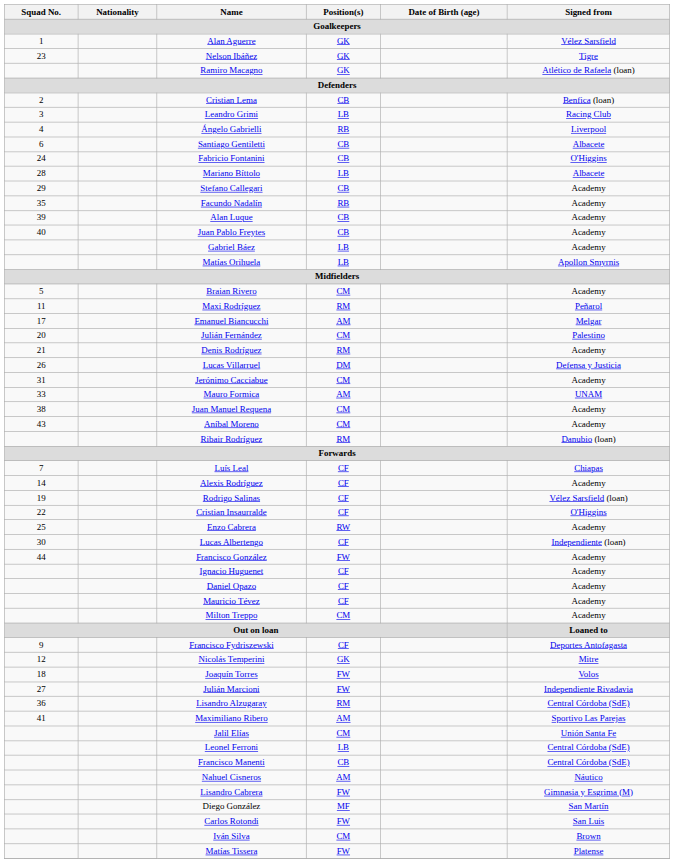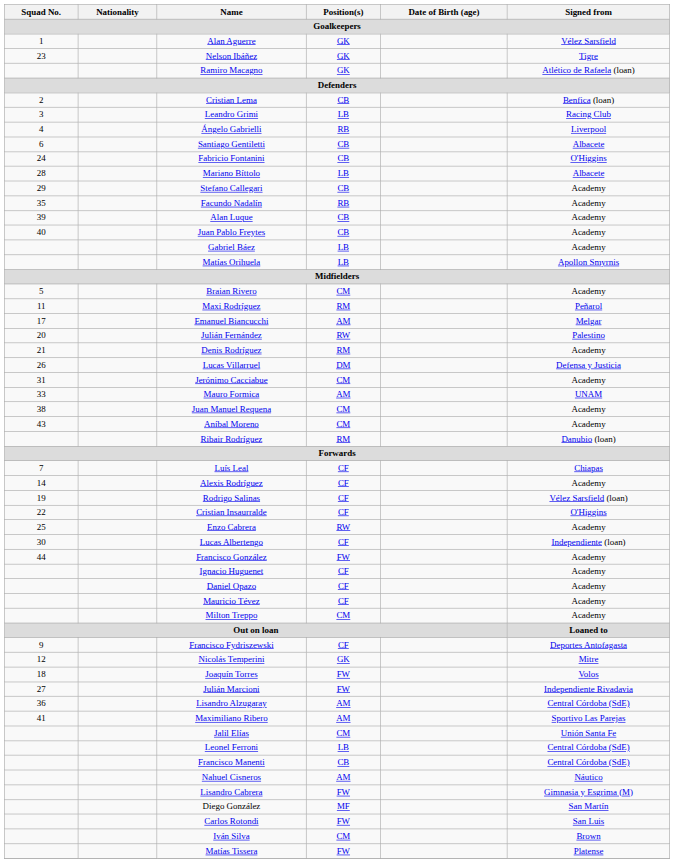 <table class="wikitable sortable" style="text-align:center; font-size:90%; width:85%;">
 <tr>
 <th style="background:#; color:; text-align:center;">Squad No.</th>
 <th style="background:#; color:; text-align:center;">Nationality</th>
 <th style="background:#; color:; text-align:center;">Name</th>
 <th style="background:#; color:; text-align:center;">Position(s)</th>
 <th style="background:#; color:; text-align:center;">Date of Birth (age)</th>
 <th style="background:#; color:; text-align:center;">Signed from</th>
 </tr>
 <tr>
 <th colspan="6" style="background:#dcdcdc; text-align:center;">Goalkeepers</th>
 </tr>
 <tr>
 <td>1</td>
 <td></td>
 <td><a href='#'>Alan Aguerre</a></td>
 <td><a href='#'>GK</a></td>
 <td></td>
 <td> <a href='#'>Vélez Sarsfield</a></td>
 </tr>
 <tr>
 <td>23</td>
 <td></td>
 <td><a href='#'>Nelson Ibáñez</a></td>
 <td><a href='#'>GK</a></td>
 <td></td>
 <td> <a href='#'>Tigre</a></td>
 </tr>
 <tr>
 <td></td>
 <td></td>
 <td><a href='#'>Ramiro Macagno</a></td>
 <td><a href='#'>GK</a></td>
 <td></td>
 <td> <a href='#'>Atlético de Rafaela</a> (loan)</td>
 </tr>
 <tr>
 <th colspan="7" style="background:#dcdcdc; text-align:center;">Defenders</th>
 </tr>
 <tr>
 <td>2</td>
 <td></td>
 <td><a href='#'>Cristian Lema</a></td>
 <td><a href='#'>CB</a></td>
 <td></td>
 <td> <a href='#'>Benfica</a> (loan)</td>
 </tr>
 <tr>
 <td>3</td>
 <td></td>
 <td><a href='#'>Leandro Grimi</a></td>
 <td><a href='#'>LB</a></td>
 <td></td>
 <td> <a href='#'>Racing Club</a></td>
 </tr>
 <tr>
 <td>4</td>
 <td></td>
 <td><a href='#'>Ángelo Gabrielli</a></td>
 <td><a href='#'>RB</a></td>
 <td></td>
 <td> <a href='#'>Liverpool</a></td>
 </tr>
 <tr>
 <td>6</td>
 <td></td>
 <td><a href='#'>Santiago Gentiletti</a></td>
 <td><a href='#'>CB</a></td>
 <td></td>
 <td> <a href='#'>Albacete</a></td>
 </tr>
 <tr>
 <td>24</td>
 <td></td>
 <td><a href='#'>Fabricio Fontanini</a></td>
 <td><a href='#'>CB</a></td>
 <td></td>
 <td> <a href='#'>O'Higgins</a></td>
 </tr>
 <tr>
 <td>28</td>
 <td></td>
 <td><a href='#'>Mariano Bíttolo</a></td>
 <td><a href='#'>LB</a></td>
 <td></td>
 <td> <a href='#'>Albacete</a></td>
 </tr>
 <tr>
 <td>29</td>
 <td></td>
 <td><a href='#'>Stefano Callegari</a></td>
 <td><a href='#'>CB</a></td>
 <td></td>
 <td>Academy</td>
 </tr>
 <tr>
 <td>35</td>
 <td></td>
 <td><a href='#'>Facundo Nadalín</a></td>
 <td><a href='#'>RB</a></td>
 <td></td>
 <td>Academy</td>
 </tr>
 <tr>
 <td>39</td>
 <td></td>
 <td><a href='#'>Alan Luque</a></td>
 <td><a href='#'>CB</a></td>
 <td></td>
 <td>Academy</td>
 </tr>
 <tr>
 <td>40</td>
 <td></td>
 <td><a href='#'>Juan Pablo Freytes</a></td>
 <td><a href='#'>CB</a></td>
 <td></td>
 <td>Academy</td>
 </tr>
 <tr>
 <td></td>
 <td></td>
 <td><a href='#'>Gabriel Báez</a></td>
 <td><a href='#'>LB</a></td>
 <td></td>
 <td>Academy</td>
 </tr>
 <tr>
 <td></td>
 <td></td>
 <td><a href='#'>Matías Orihuela</a></td>
 <td><a href='#'>LB</a></td>
 <td></td>
 <td> <a href='#'>Apollon Smyrnis</a></td>
 </tr>
 <tr>
 <th colspan="7" style="background:#dcdcdc; text-align:center;">Midfielders</th>
 </tr>
 <tr>
 <td>5</td>
 <td></td>
 <td><a href='#'>Braian Rivero</a></td>
 <td><a href='#'>CM</a></td>
 <td></td>
 <td>Academy</td>
 </tr>
 <tr>
 <td>11</td>
 <td></td>
 <td><a href='#'>Maxi Rodríguez</a></td>
 <td><a href='#'>RM</a></td>
 <td></td>
 <td> <a href='#'>Peñarol</a></td>
 </tr>
 <tr>
 <td>17</td>
 <td></td>
 <td><a href='#'>Emanuel Biancucchi</a></td>
 <td><a href='#'>AM</a></td>
 <td></td>
 <td> <a href='#'>Melgar</a></td>
 </tr>
 <tr>
 <td>20</td>
 <td></td>
 <td><a href='#'>Julián Fernández</a></td>
-<td><a href='#'>CM</a></td>
+<td><a href='#'>RW</a></td>
 <td></td>
 <td> <a href='#'>Palestino</a></td>
 </tr>
 <tr>
 <td>21</td>
 <td></td>
 <td><a href='#'>Denis Rodríguez</a></td>
 <td><a href='#'>RM</a></td>
 <td></td>
 <td>Academy</td>
 </tr>
 <tr>
 <td>26</td>
 <td></td>
 <td><a href='#'>Lucas Villarruel</a></td>
 <td><a href='#'>DM</a></td>
 <td></td>
 <td> <a href='#'>Defensa y Justicia</a></td>
 </tr>
 <tr>
 <td>31</td>
 <td></td>
 <td><a href='#'>Jerónimo Cacciabue</a></td>
 <td><a href='#'>CM</a></td>
 <td></td>
 <td>Academy</td>
 </tr>
 <tr>
 <td>33</td>
 <td></td>
 <td><a href='#'>Mauro Formica</a></td>
 <td><a href='#'>AM</a></td>
 <td></td>
 <td> <a href='#'>UNAM</a></td>
 </tr>
 <tr>
 <td>38</td>
 <td></td>
 <td><a href='#'>Juan Manuel Requena</a></td>
 <td><a href='#'>CM</a></td>
 <td></td>
 <td>Academy</td>
 </tr>
 <tr>
 <td>43</td>
 <td></td>
 <td><a href='#'>Aníbal Moreno</a></td>
 <td><a href='#'>CM</a></td>
 <td></td>
 <td>Academy</td>
 </tr>
 <tr>
 <td></td>
 <td></td>
 <td><a href='#'>Ribair Rodríguez</a></td>
 <td><a href='#'>RM</a></td>
 <td></td>
 <td> <a href='#'>Danubio</a> (loan)</td>
 </tr>
 <tr>
 <th colspan="7" style="background:#dcdcdc; text-align:center;">Forwards</th>
 </tr>
 <tr>
 <td>7</td>
 <td></td>
 <td><a href='#'>Luís Leal</a></td>
 <td><a href='#'>CF</a></td>
 <td></td>
 <td> <a href='#'>Chiapas</a></td>
 </tr>
 <tr>
 <td>14</td>
 <td></td>
 <td><a href='#'>Alexis Rodríguez</a></td>
 <td><a href='#'>CF</a></td>
 <td></td>
 <td>Academy</td>
 </tr>
 <tr>
 <td>19</td>
 <td></td>
 <td><a href='#'>Rodrigo Salinas</a></td>
 <td><a href='#'>CF</a></td>
 <td></td>
 <td> <a href='#'>Vélez Sarsfield</a> (loan)</td>
 </tr>
 <tr>
 <td>22</td>
 <td></td>
 <td><a href='#'>Cristian Insaurralde</a></td>
 <td><a href='#'>CF</a></td>
 <td></td>
 <td> <a href='#'>O'Higgins</a></td>
 </tr>
 <tr>
 <td>25</td>
 <td></td>
 <td><a href='#'>Enzo Cabrera</a></td>
 <td><a href='#'>RW</a></td>
 <td></td>
 <td>Academy</td>
 </tr>
 <tr>
 <td>30</td>
 <td></td>
 <td><a href='#'>Lucas Albertengo</a></td>
 <td><a href='#'>CF</a></td>
 <td></td>
 <td> <a href='#'>Independiente</a> (loan)</td>
 </tr>
 <tr>
 <td>44</td>
 <td></td>
 <td><a href='#'>Francisco González</a></td>
 <td><a href='#'>FW</a></td>
 <td></td>
 <td>Academy</td>
 </tr>
 <tr>
 <td></td>
 <td></td>
 <td><a href='#'>Ignacio Huguenet</a></td>
 <td><a href='#'>CF</a></td>
 <td></td>
 <td>Academy</td>
 </tr>
 <tr>
 <td></td>
 <td></td>
 <td><a href='#'>Daniel Opazo</a></td>
 <td><a href='#'>CF</a></td>
 <td></td>
 <td>Academy</td>
 </tr>
 <tr>
 <td></td>
 <td></td>
 <td><a href='#'>Mauricio Tévez</a></td>
 <td><a href='#'>CF</a></td>
 <td></td>
 <td>Academy</td>
 </tr>
 <tr>
 <td></td>
 <td></td>
 <td><a href='#'>Milton Treppo</a></td>
 <td><a href='#'>CM</a></td>
 <td></td>
 <td>Academy</td>
 </tr>
 <tr>
 <th colspan="5" style="background:#dcdcdc; text-align:center;">Out on loan</th>
 <th colspan="1" style="background:#dcdcdc; text-align:center;">Loaned to</th>
 </tr>
 <tr>
 <td>9</td>
 <td></td>
 <td><a href='#'>Francisco Fydriszewski</a></td>
 <td><a href='#'>CF</a></td>
 <td></td>
 <td> <a href='#'>Deportes Antofagasta</a></td>
 </tr>
 <tr>
 <td>12</td>
 <td></td>
 <td><a href='#'>Nicolás Temperini</a></td>
 <td><a href='#'>GK</a></td>
 <td></td>
 <td> <a href='#'>Mitre</a></td>
 </tr>
 <tr>
 <td>18</td>
 <td></td>
 <td><a href='#'>Joaquín Torres</a></td>
 <td><a href='#'>FW</a></td>
 <td></td>
 <td> <a href='#'>Volos</a></td>
 </tr>
 <tr>
 <td>27</td>
 <td></td>
 <td><a href='#'>Julián Marcioni</a></td>
 <td><a href='#'>FW</a></td>
 <td></td>
 <td> <a href='#'>Independiente Rivadavia</a></td>
 </tr>
 <tr>
 <td>36</td>
 <td></td>
 <td><a href='#'>Lisandro Alzugaray</a></td>
-<td><a href='#'>RM</a></td>
+<td><a href='#'>AM</a></td>
 <td></td>
 <td> <a href='#'>Central Córdoba (SdE)</a></td>
 </tr>
 <tr>
 <td>41</td>
 <td></td>
 <td><a href='#'>Maximiliano Ribero</a></td>
 <td><a href='#'>AM</a></td>
 <td></td>
 <td> <a href='#'>Sportivo Las Parejas</a></td>
 </tr>
 <tr>
 <td></td>
 <td></td>
 <td><a href='#'>Jalil Elías</a></td>
 <td><a href='#'>CM</a></td>
 <td></td>
 <td> <a href='#'>Unión Santa Fe</a></td>
 </tr>
 <tr>
 <td></td>
 <td></td>
 <td><a href='#'>Leonel Ferroni</a></td>
 <td><a href='#'>LB</a></td>
 <td></td>
 <td> <a href='#'>Central Córdoba (SdE)</a></td>
 </tr>
 <tr>
 <td></td>
 <td></td>
 <td><a href='#'>Francisco Manenti</a></td>
 <td><a href='#'>CB</a></td>
 <td></td>
 <td> <a href='#'>Central Córdoba (SdE)</a></td>
 </tr>
 <tr>
 <td></td>
 <td></td>
 <td><a href='#'>Nahuel Cisneros</a></td>
 <td><a href='#'>AM</a></td>
 <td></td>
 <td> <a href='#'>Náutico</a></td>
 </tr>
 <tr>
 <td></td>
 <td></td>
 <td><a href='#'>Lisandro Cabrera</a></td>
 <td><a href='#'>FW</a></td>
 <td></td>
 <td> <a href='#'>Gimnasia y Esgrima (M)</a></td>
 </tr>
 <tr>
 <td></td>
 <td></td>
 <td>Diego González</td>
 <td><a href='#'>MF</a></td>
 <td></td>
 <td> <a href='#'>San Martín</a></td>
 </tr>
 <tr>
 <td></td>
 <td></td>
 <td><a href='#'>Carlos Rotondi</a></td>
 <td><a href='#'>FW</a></td>
 <td></td>
 <td> <a href='#'>San Luis</a></td>
 </tr>
 <tr>
 <td></td>
 <td></td>
 <td><a href='#'>Iván Silva</a></td>
 <td><a href='#'>CM</a></td>
 <td></td>
 <td> <a href='#'>Brown</a></td>
 </tr>
 <tr>
 <td></td>
 <td></td>
 <td><a href='#'>Matías Tissera</a></td>
 <td><a href='#'>FW</a></td>
 <td></td>
 <td> <a href='#'>Platense</a></td>
 </tr>
 <tr>
 </tr>
 </table>
